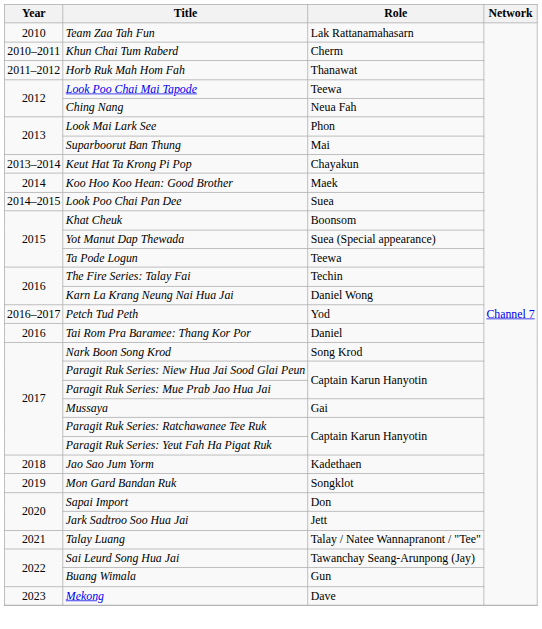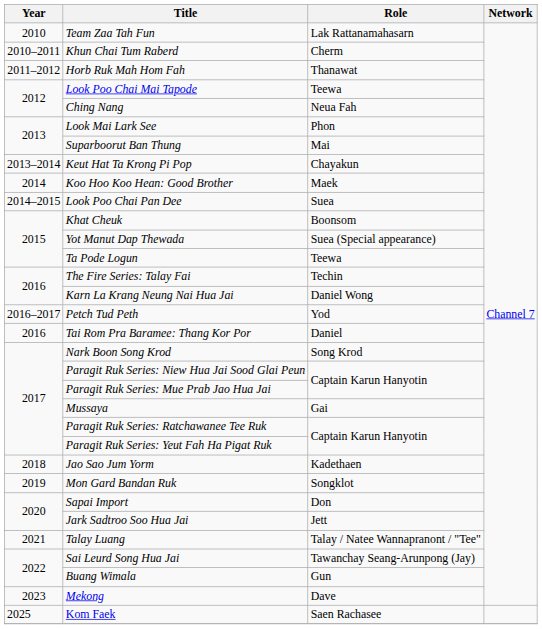 <table class="wikitable">
 <tr>
 <th>Year</th>
 <th>Title</th>
 <th>Role</th>
 <th>Network</th>
 </tr>
 <tr>
 <td style="text-align:center;">2010</td>
 <td><em>Team Zaa Tah Fun</em></td>
 <td>Lak Rattanamahasarn</td>
 <td rowspan="31" style="text-align:center;"><a href='#'>Channel 7</a></td>
 </tr>
 <tr>
 <td style="text-align:center;">2010–2011</td>
 <td><em>Khun Chai Tum Raberd</em></td>
 <td>Cherm</td>
 </tr>
 <tr>
 <td style="text-align:center;">2011–2012</td>
 <td><em>Horb Ruk Mah Hom Fah</em></td>
 <td>Thanawat</td>
 </tr>
 <tr>
 <td rowspan="2" style="text-align:center;">2012</td>
 <td><em><a href='#'>Look Poo Chai Mai Tapode</a></em></td>
 <td>Teewa</td>
 </tr>
 <tr>
 <td><em>Ching Nang</em></td>
 <td>Neua Fah</td>
 </tr>
 <tr>
 <td rowspan="2" style="text-align:center;">2013</td>
 <td><em>Look Mai Lark See</em></td>
 <td>Phon</td>
 </tr>
 <tr>
 <td><em>Suparboorut Ban Thung</em></td>
 <td>Mai</td>
 </tr>
 <tr>
 <td style="text-align:center;">2013–2014</td>
 <td><em>Keut Hat Ta Krong Pi Pop</em></td>
 <td>Chayakun</td>
 </tr>
 <tr>
 <td style="text-align:center;">2014</td>
 <td><em>Koo Hoo Koo Hean: Good Brother</em></td>
 <td>Maek</td>
 </tr>
 <tr>
 <td style="text-align:center;">2014–2015</td>
 <td><em>Look Poo Chai Pan Dee</em></td>
 <td>Suea</td>
 </tr>
 <tr>
 <td rowspan="3" style="text-align:center;">2015</td>
 <td><em>Khat Cheuk</em></td>
 <td>Boonsom</td>
 </tr>
 <tr>
 <td><em>Yot Manut Dap Thewada</em></td>
 <td>Suea (Special appearance)</td>
 </tr>
 <tr>
 <td><em>Ta Pode Logun</em></td>
 <td>Teewa</td>
 </tr>
 <tr>
 <td rowspan="2" style="text-align:center;">2016</td>
 <td><em>The Fire Series: Talay Fai</em></td>
 <td>Techin</td>
 </tr>
 <tr>
 <td><em>Karn La Krang Neung Nai Hua Jai</em></td>
 <td>Daniel Wong</td>
 </tr>
 <tr>
 <td style="text-align:center;">2016–2017</td>
 <td><em>Petch Tud Peth</em></td>
 <td>Yod</td>
 </tr>
 <tr>
 <td style="text-align:center;">2016</td>
 <td><em>Tai Rom Pra Baramee: Thang Kor Por</em></td>
 <td>Daniel</td>
 </tr>
 <tr>
 <td rowspan="6" style="text-align:center;">2017</td>
 <td><em>Nark Boon Song Krod</em></td>
 <td>Song Krod</td>
 </tr>
 <tr>
 <td><em>Paragit Ruk Series: Niew Hua Jai Sood Glai Peun</em></td>
 <td rowspan="2">Captain Karun Hanyotin</td>
 </tr>
 <tr>
 <td><em>Paragit Ruk Series: Mue Prab Jao Hua Jai</em></td>
 </tr>
 <tr>
 <td><em>Mussaya</em></td>
 <td>Gai</td>
 </tr>
 <tr>
 <td><em>Paragit Ruk Series: Ratchawanee Tee Ruk</em></td>
 <td rowspan="2">Captain Karun Hanyotin</td>
 </tr>
 <tr>
 <td><em>Paragit Ruk Series: Yeut Fah Ha Pigat Ruk</em></td>
 </tr>
 <tr>
 <td style="text-align:center;">2018</td>
 <td><em>Jao Sao Jum Yorm</em></td>
 <td>Kadethaen</td>
 </tr>
 <tr>
 <td rowspan="1" style="text-align:center;">2019</td>
 <td><em>Mon Gard Bandan Ruk</em></td>
 <td>Songklot</td>
 </tr>
 <tr>
 <td rowspan="2" style="text-align:center;">2020</td>
 <td><em>Sapai Import</em></td>
 <td>Don</td>
 </tr>
 <tr>
 <td><em>Jark Sadtroo Soo Hua Jai </em></td>
 <td>Jett</td>
 </tr>
 <tr>
 <td rowspan="1" style="text-align:center;">2021</td>
 <td><em>Talay Luang</em></td>
 <td>Talay / Natee Wannapranont / "Tee"</td>
 </tr>
 <tr>
 <td rowspan="2" style="text-align:center;">2022</td>
 <td><em>Sai Leurd Song Hua Jai</em></td>
 <td Sasin Seang-Arunpong (Joe)>Tawanchay Seang-Arunpong (Jay)</td>
 </tr>
 <tr>
 <td><em>Buang Wimala</em></td>
 <td>Gun</td>
 </tr>
 <tr>
 <td rowspan="1" style="text-align:center;">2023</td>
 <td><em><a href='#'>Mekong</a></em></td>
 <td>Dave</td>
 </tr>
 <tr>
+<td>2025</td>
+<td><a href='#'>Kom Faek</a></td>
+<td>Saen Rachasee</td>
+<td></td>
+</tr>
+<tr>
 </tr>
 </table>
